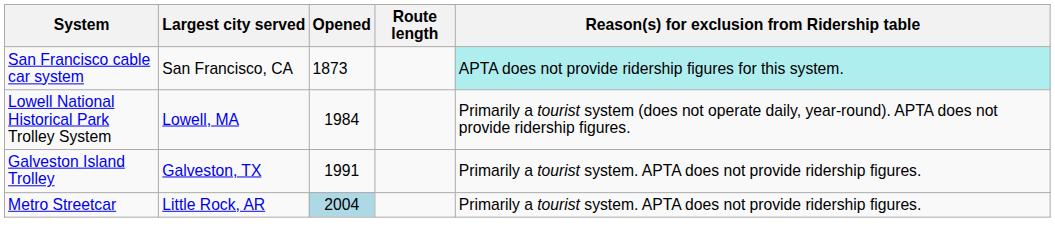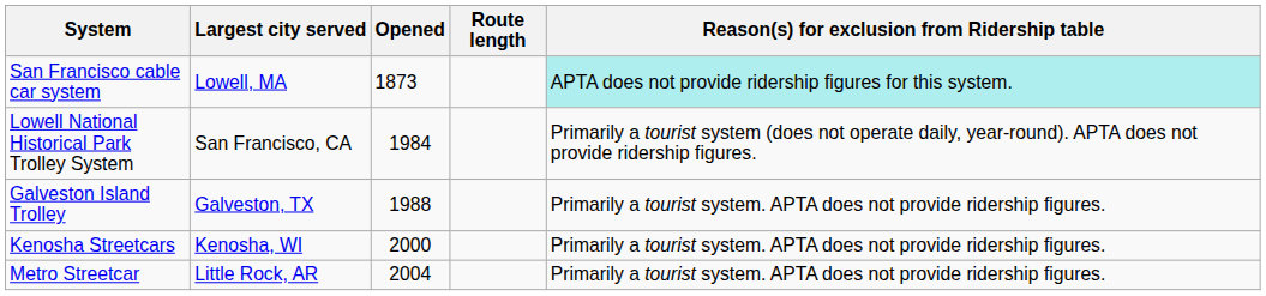 <table class="wikitable">
 <tr>
 <th style="width:150px;">System</th>
 <th>Largest city served</th>
 <th>Opened</th>
 <th style="width:75px;">Route length</th>
 <th style="width:600px;">Reason(s) for exclusion from Ridership table</th>
 </tr>
 <tr>
 <td><a href='#'>San Francisco cable car system</a></td>
-<td>San Francisco, CA</td>
+<td><a href='#'>Lowell, MA</a></td>
 <td>1873</td>
 <td style="text-align:center;"></td>
 <td style="background: paleturquoise;">APTA does not provide ridership figures for this system.</td>
 </tr>
 <tr>
 <td><a href='#'>Lowell National Historical Park</a> Trolley System</td>
-<td><a href='#'>Lowell, MA</a></td>
+<td>San Francisco, CA</td>
 <td style="text-align:center;">1984</td>
 <td style="text-align:center;"></td>
 <td>Primarily a <em>tourist</em> system (does not operate daily, year-round). APTA does not provide ridership figures.</td>
 </tr>
 <tr>
 <td><a href='#'>Galveston Island Trolley</a></td>
 <td><a href='#'>Galveston, TX</a></td>
-<td style="text-align:center;">1991</td>
+<td style="text-align:center;">1988</td>
+<td style="text-align:center;"></td>
+<td>Primarily a <em>tourist</em> system. APTA does not provide ridership figures.</td>
+</tr>
+<tr>
+<td><a href='#'>Kenosha Streetcars</a></td>
+<td><a href='#'>Kenosha, WI</a></td>
+<td style="text-align:center;">2000</td>
 <td style="text-align:center;"></td>
 <td>Primarily a <em>tourist</em> system. APTA does not provide ridership figures.</td>
 </tr>
 <tr>
 <td><a href='#'>Metro Streetcar</a></td>
 <td><a href='#'>Little Rock, AR</a></td>
-<td style="background: lightblue; text-align:center;">2004</td>
+<td style="text-align:center;">2004</td>
 <td style="text-align:center;"></td>
 <td>Primarily a <em>tourist</em> system. APTA does not provide ridership figures.</td>
 </tr>
 </table>
